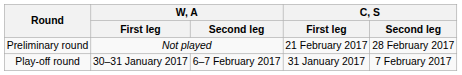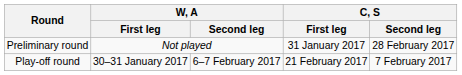 <table class="wikitable" style="text-align:center">
 <tr>
 <th rowspan=2>Round</th>
 <th colspan=2>W, A</th>
 <th colspan=2>C, S</th>
 </tr>
 <tr>
 <th>First leg</th>
 <th>Second leg</th>
 <th>First leg</th>
 <th>Second leg</th>
 </tr>
 <tr>
 <td>Preliminary round</td>
 <td colspan=2><em>Not played</em></td>
-<td>21 February 2017</td>
+<td>31 January 2017</td>
 <td>28 February 2017</td>
 </tr>
 <tr>
 <td>Play-off round</td>
 <td>30–31 January 2017</td>
 <td>6–7 February 2017</td>
-<td>31 January 2017</td>
+<td>21 February 2017</td>
 <td>7 February 2017</td>
 </tr>
 </table>
